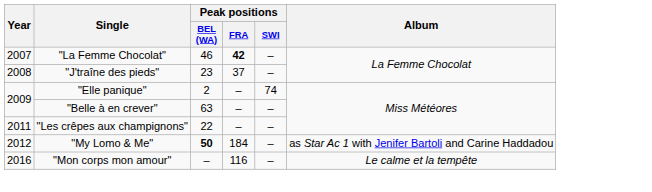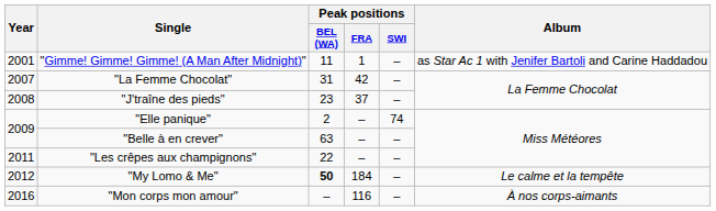 <table class="wikitable"  style="text-align:center;">
 <tr>
 <th rowspan="2">Year</th>
 <th rowspan="2">Single</th>
 <th colspan="3">Peak positions</th>
 <th rowspan="2">Album</th>
 </tr>
 <tr style="font-size:85%">
 <th width="40"><a href='#'>BEL<br>(WA)</a></th>
 <th width="40"><a href='#'>FRA</a></th>
 <th width="40"><a href='#'>SWI</a></th>
 </tr>
 <tr>
+<td>2001</td>
+<td>"<a href='#'>Gimme! Gimme! Gimme! (A Man After Midnight)</a>"</td>
+<td>11</td>
+<td>1</td>
+<td>–</td>
+<td>as <em>Star Ac 1</em> with <a href='#'>Jenifer Bartoli</a> and Carine Haddadou</td>
+</tr>
+<tr>
 <td>2007</td>
 <td>"La Femme Chocolat"</td>
-<td>46</td>
-<td><strong>42</strong></td>
+<td>31</td>
+<td>42</td>
 <td>–</td>
 <td rowspan="2"><em>La Femme Chocolat</em></td>
 </tr>
 <tr>
 <td>2008</td>
 <td>"J'traîne des pieds"</td>
 <td>23</td>
 <td>37</td>
 <td>–</td>
 </tr>
 <tr>
 <td align="center" rowspan="2">2009</td>
 <td>"Elle panique"</td>
 <td>2</td>
 <td>–</td>
 <td>74</td>
 <td rowspan="3"><em>Miss Météores</em></td>
 </tr>
 <tr>
 <td>"Belle à en crever"</td>
 <td>63</td>
 <td>–</td>
 <td>–</td>
 </tr>
 <tr>
 <td>2011</td>
 <td>"Les crêpes aux champignons"</td>
 <td>22</td>
 <td>–</td>
 <td>–</td>
 </tr>
 <tr>
 <td>2012</td>
 <td>"My Lomo & Me"</td>
 <td><strong>50</strong></td>
 <td>184</td>
 <td>–</td>
-<td>as <em>Star Ac 1</em> with <a href='#'>Jenifer Bartoli</a> and Carine Haddadou</td>
+<td><em>Le calme et la tempête</em></td>
 </tr>
 <tr>
 <td>2016</td>
 <td>"Mon corps mon amour"</td>
 <td>–</td>
 <td>116<br></td>
 <td>–</td>
-<td><em>Le calme et la tempête</em></td>
+<td><em>À nos corps-aimants</em></td>
 </tr>
 </table>
